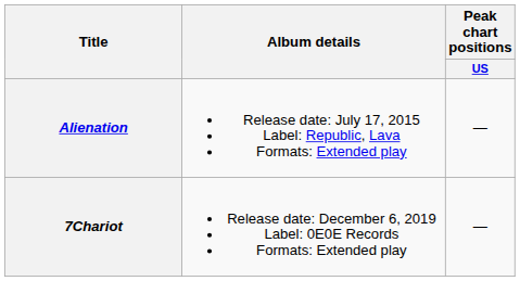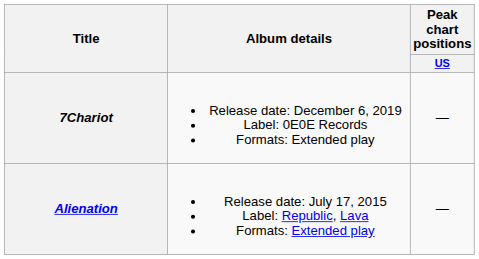 <table class="wikitable plainrowheaders" style="text-align:center;">
 <tr>
 <th rowspan="2" style="width:12em;">Title</th>
 <th rowspan="2" style="width:18em;">Album details</th>
 <th>Peak chart<br>positions</th>
 </tr>
 <tr style="font-size:smaller;">
 <th style="width:45px;"><a href='#'>US</a></th>
 </tr>
 <tr>
+<th scope="row"><em>7Chariot</em></th>
+<td><br><ul><li>Release date: December 6, 2019</li><li>Label: 0E0E Records</li><li>Formats: Extended play</li></ul></td>
+<td>—</td>
+</tr>
+<tr>
 <th scope="row"><em><a href='#'>Alienation</a></em></th>
 <td><br><ul><li>Release date: July 17, 2015</li><li>Label: <a href='#'>Republic</a>, <a href='#'>Lava</a></li><li>Formats: <a href='#'>Extended play</a></li></ul></td>
 <td>—</td>
 </tr>
-<tr>
-<th scope="row"><em>7Chariot</em></th>
-<td><br><ul><li>Release date: December 6, 2019</li><li>Label: 0E0E Records</li><li>Formats: Extended play</li></ul></td>
-<td>—</td>
-</tr>
 </table>
